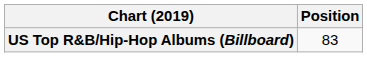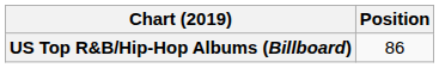 <table class="wikitable plainrowheaders" style="text-align:center">
 <tr>
 <th scope="col">Chart (2019)</th>
 <th scope="col">Position</th>
 </tr>
 <tr>
 <th scope="row">US Top R&B/Hip-Hop Albums (<em>Billboard</em>)</th>
-<td>83</td>
+<td>86</td>
 </tr>
 </table>
